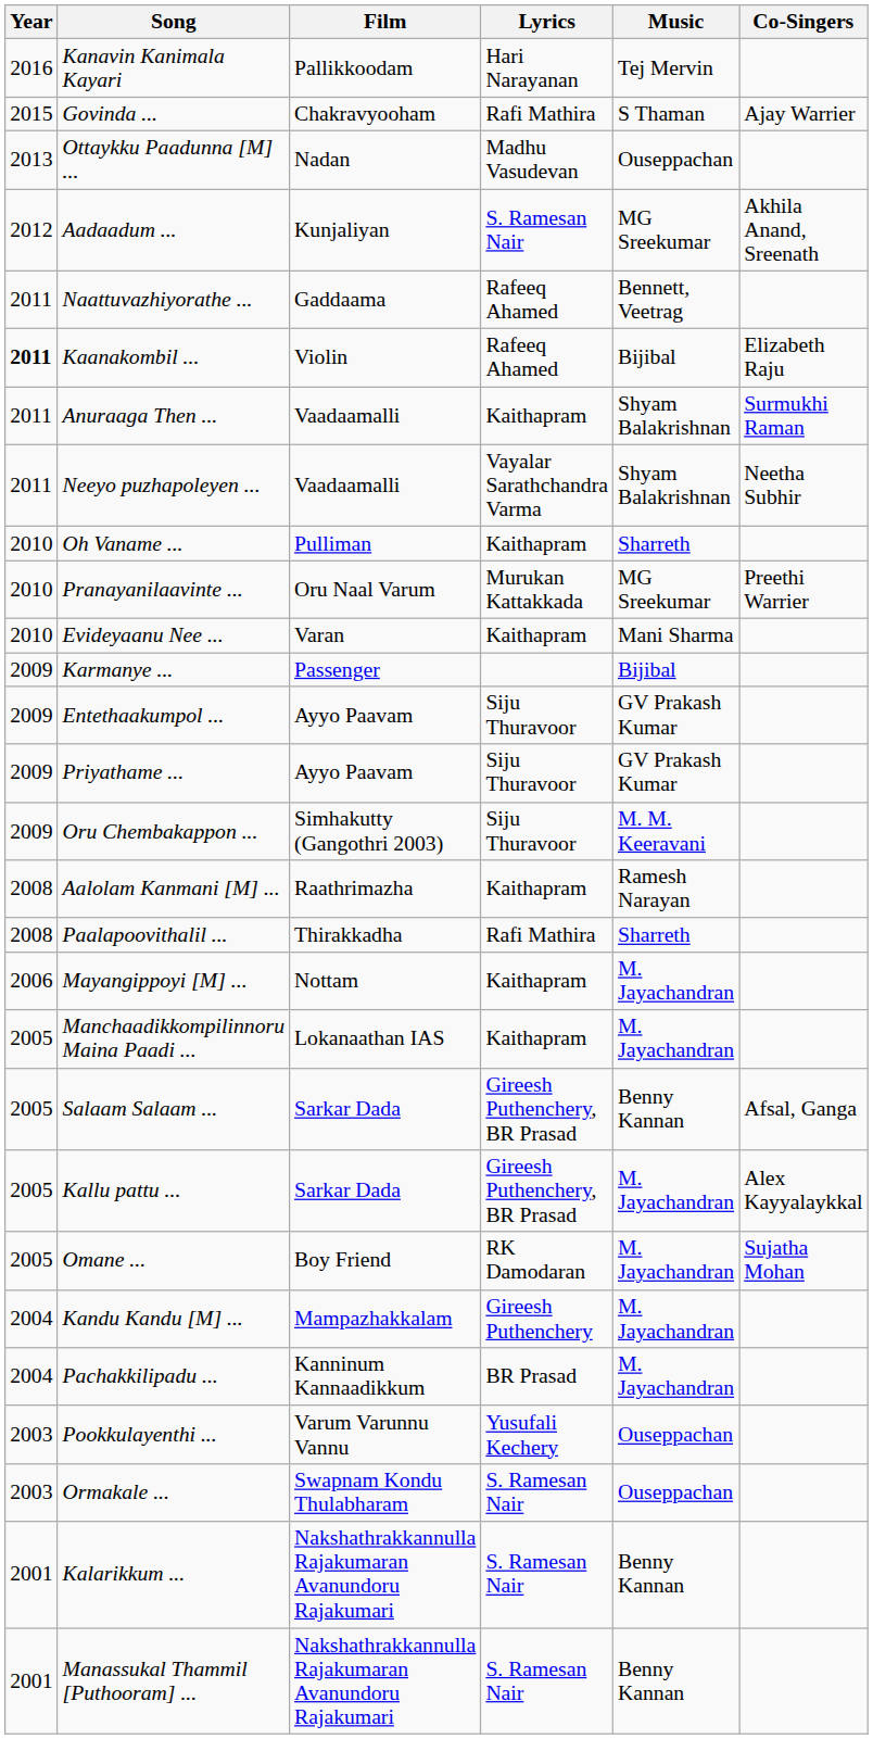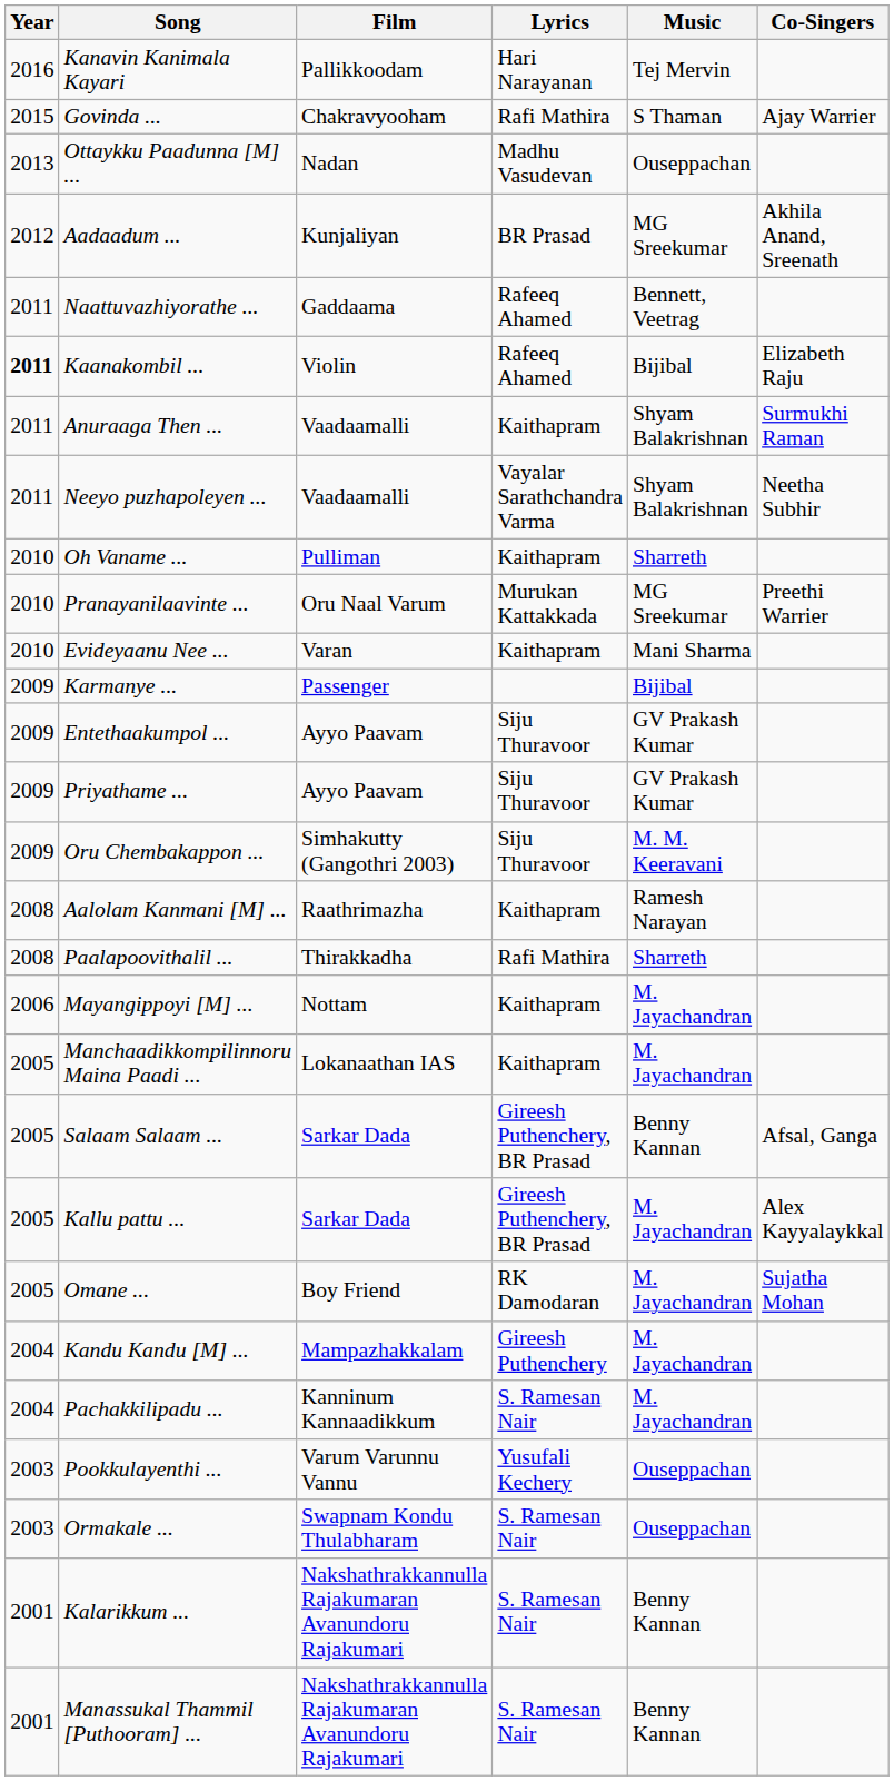 <table class = "sortable wikitable">
 <tr>
 <th>Year</th>
 <th>Song</th>
 <th>Film</th>
 <th>Lyrics</th>
 <th>Music</th>
 <th>Co-Singers</th>
 </tr>
 <tr>
 <td rowspan="1">2016</td>
 <td><em>Kanavin Kanimala Kayari</em></td>
 <td>Pallikkoodam</td>
 <td>Hari Narayanan</td>
 <td>Tej Mervin</td>
 </tr>
 <tr>
 <td rowspan="1">2015</td>
 <td><em>Govinda ...</em></td>
 <td>Chakravyooham</td>
 <td>Rafi Mathira</td>
 <td>S Thaman</td>
 <td>Ajay Warrier</td>
 </tr>
 <tr>
 <td rowspan="1">2013</td>
 <td><em>Ottaykku Paadunna [M] ...</em></td>
 <td>Nadan</td>
 <td>Madhu Vasudevan</td>
 <td>Ouseppachan</td>
 <td></td>
 </tr>
 <tr>
 <td rowspan="1">2012</td>
 <td><em>Aadaadum ...</em></td>
 <td>Kunjaliyan</td>
-<td><a href='#'>S. Ramesan Nair</a></td>
+<td>BR Prasad</td>
 <td>MG Sreekumar</td>
 <td>Akhila Anand, Sreenath</td>
 </tr>
 <tr>
 <td rowspan="1">2011</td>
 <td><em>Naattuvazhiyorathe ...</em></td>
 <td>Gaddaama</td>
 <td>Rafeeq Ahamed</td>
 <td>Bennett, Veetrag</td>
 <td></td>
 </tr>
 <tr>
 <td rowspan="1"><strong>2011</strong></td>
 <td><em>Kaanakombil ...</em></td>
 <td>Violin</td>
 <td>Rafeeq Ahamed</td>
 <td>Bijibal</td>
 <td>Elizabeth Raju</td>
 </tr>
 <tr>
 <td rowspan="1">2011</td>
 <td><em>Anuraaga Then ...</em></td>
 <td>Vaadaamalli</td>
 <td>Kaithapram</td>
 <td>Shyam Balakrishnan</td>
 <td><a href='#'>Surmukhi Raman</a></td>
 </tr>
 <tr>
 <td rowspan="1">2011</td>
 <td><em>Neeyo puzhapoleyen ...</em></td>
 <td>Vaadaamalli</td>
 <td>Vayalar Sarathchandra Varma</td>
 <td>Shyam Balakrishnan</td>
 <td>Neetha Subhir</td>
 </tr>
 <tr>
 <td rowspan="1">2010</td>
 <td><em>Oh Vaname ...</em></td>
 <td><a href='#'>Pulliman</a></td>
 <td>Kaithapram</td>
 <td><a href='#'>Sharreth</a></td>
 <td></td>
 </tr>
 <tr>
 <td rowspan="1">2010</td>
 <td><em>Pranayanilaavinte ...</em></td>
 <td>Oru Naal Varum</td>
 <td>Murukan Kattakkada</td>
 <td>MG Sreekumar</td>
 <td>Preethi Warrier</td>
 </tr>
 <tr>
 <td rowspan="1">2010</td>
 <td><em>Evideyaanu Nee ...</em></td>
 <td>Varan</td>
 <td>Kaithapram</td>
 <td>Mani Sharma</td>
 <td></td>
 </tr>
 <tr>
 <td rowspan="1">2009</td>
 <td><em>Karmanye ...</em></td>
 <td><a href='#'>Passenger</a></td>
 <td></td>
 <td><a href='#'>Bijibal</a></td>
 <td></td>
 </tr>
 <tr>
 <td rowspan="1">2009</td>
 <td><em>Entethaakumpol ...</em></td>
 <td>Ayyo Paavam</td>
 <td>Siju Thuravoor</td>
 <td>GV Prakash Kumar</td>
 <td></td>
 </tr>
 <tr>
 <td rowspan="1">2009</td>
 <td><em>Priyathame ...</em></td>
 <td>Ayyo Paavam</td>
 <td>Siju Thuravoor</td>
 <td>GV Prakash Kumar</td>
 <td></td>
 </tr>
 <tr>
 <td rowspan="1">2009</td>
 <td><em>Oru Chembakappon ...</em></td>
 <td>Simhakutty (Gangothri 2003)</td>
 <td>Siju Thuravoor</td>
 <td><a href='#'>M. M. Keeravani</a></td>
 <td></td>
 </tr>
 <tr>
 <td rowspan="1">2008</td>
 <td><em>Aalolam Kanmani [M] ...</em></td>
 <td>Raathrimazha</td>
 <td>Kaithapram</td>
 <td>Ramesh Narayan</td>
 <td></td>
 </tr>
 <tr>
 <td rowspan="1">2008</td>
 <td><em>Paalapoovithalil ...</em></td>
 <td>Thirakkadha</td>
 <td>Rafi Mathira</td>
 <td><a href='#'>Sharreth</a></td>
 <td></td>
 </tr>
 <tr>
 <td rowspan="1">2006</td>
 <td><em>Mayangippoyi [M] ...</em></td>
 <td>Nottam</td>
 <td>Kaithapram</td>
 <td><a href='#'>M. Jayachandran</a></td>
 <td></td>
 </tr>
 <tr>
 <td rowspan="1">2005</td>
 <td><em>Manchaadikkompilinnoru Maina Paadi ...</em></td>
 <td>Lokanaathan IAS</td>
 <td>Kaithapram</td>
 <td><a href='#'>M. Jayachandran</a></td>
 <td></td>
 </tr>
 <tr>
 <td rowspan="1">2005</td>
 <td><em>Salaam Salaam ...</em></td>
 <td><a href='#'>Sarkar Dada</a></td>
 <td><a href='#'>Gireesh Puthenchery</a>, BR Prasad</td>
 <td>Benny Kannan</td>
 <td>Afsal, Ganga</td>
 </tr>
 <tr>
 <td rowspan="1">2005</td>
 <td><em>Kallu pattu ...</em></td>
 <td><a href='#'>Sarkar Dada</a></td>
 <td><a href='#'>Gireesh Puthenchery</a>, BR Prasad</td>
 <td><a href='#'>M. Jayachandran</a></td>
 <td>Alex Kayyalaykkal</td>
 </tr>
 <tr>
 <td rowspan="1">2005</td>
 <td><em>Omane ...</em></td>
 <td>Boy Friend</td>
 <td>RK Damodaran</td>
 <td><a href='#'>M. Jayachandran</a></td>
 <td><a href='#'>Sujatha Mohan</a></td>
 </tr>
 <tr>
 <td rowspan="1">2004</td>
 <td><em>Kandu Kandu [M] ...</em></td>
 <td><a href='#'>Mampazhakkalam</a></td>
 <td><a href='#'>Gireesh Puthenchery</a></td>
 <td><a href='#'>M. Jayachandran</a></td>
 <td></td>
 </tr>
 <tr>
 <td rowspan="1">2004</td>
 <td><em>Pachakkilipadu ...</em></td>
 <td>Kanninum Kannaadikkum</td>
-<td>BR Prasad</td>
+<td><a href='#'>S. Ramesan Nair</a></td>
 <td><a href='#'>M. Jayachandran</a></td>
 <td></td>
 </tr>
 <tr>
 <td rowspan="1">2003</td>
 <td><em>Pookkulayenthi ...</em></td>
 <td>Varum Varunnu Vannu</td>
 <td><a href='#'>Yusufali Kechery</a></td>
 <td><a href='#'>Ouseppachan</a></td>
 <td></td>
 </tr>
 <tr>
 <td rowspan="1">2003</td>
 <td><em>Ormakale ...</em></td>
 <td><a href='#'>Swapnam Kondu Thulabharam</a></td>
 <td><a href='#'>S. Ramesan Nair</a></td>
 <td><a href='#'>Ouseppachan</a></td>
 <td></td>
 </tr>
 <tr>
 <td rowspan="1">2001</td>
 <td><em>Kalarikkum ...</em></td>
 <td><a href='#'>Nakshathrakkannulla Rajakumaran Avanundoru Rajakumari</a></td>
 <td><a href='#'>S. Ramesan Nair</a></td>
 <td>Benny Kannan</td>
 <td></td>
 </tr>
 <tr>
 <td rowspan="1">2001</td>
 <td><em>Manassukal Thammil [Puthooram] ...</em></td>
 <td><a href='#'>Nakshathrakkannulla Rajakumaran Avanundoru Rajakumari</a></td>
 <td><a href='#'>S. Ramesan Nair</a></td>
 <td>Benny Kannan</td>
 <td></td>
 </tr>
 </table>
